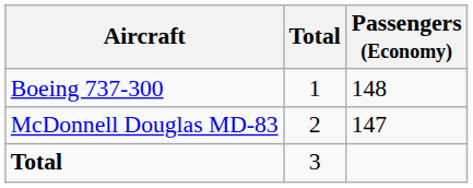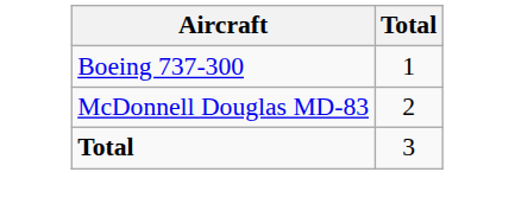 <table class="wikitable" style="margin:1em auto; border-collapse:collapse">
 <tr>
 <th>Aircraft</th>
 <th>Total</th>
-<th>Passengers<br><small>(Economy)</small></th>
 </tr>
 <tr>
 <td><a href='#'>Boeing 737-300</a></td>
 <td align="center">1</td>
-<td>148</td>
 </tr>
 <tr>
 <td><a href='#'>McDonnell Douglas MD-83</a></td>
 <td align="center">2</td>
-<td>147</td>
 </tr>
 <tr>
 <td><strong>Total</strong></td>
 <td align="center">3</td>
-<td></td>
 </tr>
 </table>
